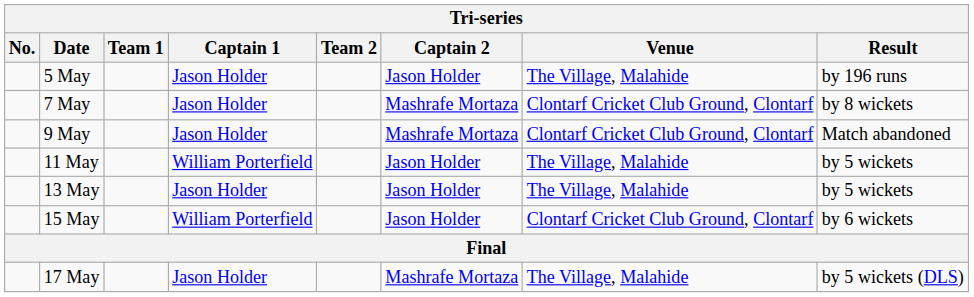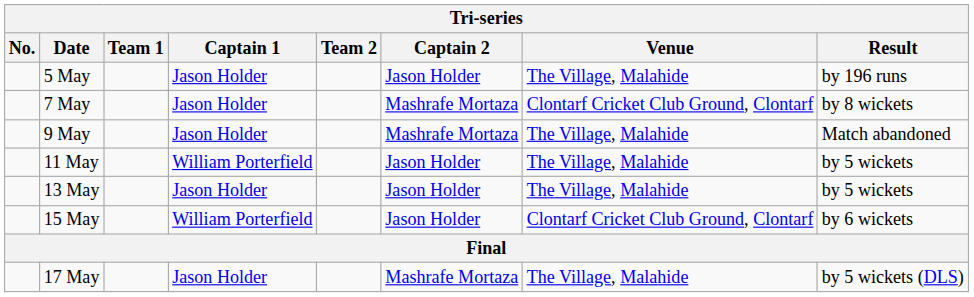 <table class="wikitable">
 <tr>
 <th colspan="8">Tri-series</th>
 </tr>
 <tr>
 <th>No.</th>
 <th>Date</th>
 <th>Team 1</th>
 <th>Captain 1</th>
 <th>Team 2</th>
 <th>Captain 2</th>
 <th>Venue</th>
 <th>Result</th>
 </tr>
 <tr>
 <td></td>
 <td>5 May</td>
 <td></td>
 <td><a href='#'>Jason Holder</a></td>
 <td></td>
 <td><a href='#'>Jason Holder</a></td>
 <td><a href='#'>The Village</a>, <a href='#'>Malahide</a></td>
 <td> by 196 runs</td>
 </tr>
 <tr>
 <td></td>
 <td>7 May</td>
 <td></td>
 <td><a href='#'>Jason Holder</a></td>
 <td></td>
 <td><a href='#'>Mashrafe Mortaza</a></td>
 <td><a href='#'>Clontarf Cricket Club Ground</a>, <a href='#'>Clontarf</a></td>
 <td> by 8 wickets</td>
 </tr>
 <tr>
 <td></td>
 <td>9 May</td>
 <td></td>
 <td><a href='#'>Jason Holder</a></td>
 <td></td>
 <td><a href='#'>Mashrafe Mortaza</a></td>
-<td><a href='#'>Clontarf Cricket Club Ground</a>, <a href='#'>Clontarf</a></td>
+<td><a href='#'>The Village</a>, <a href='#'>Malahide</a></td>
 <td>Match abandoned</td>
 </tr>
 <tr>
 <td></td>
 <td>11 May</td>
 <td></td>
 <td><a href='#'>William Porterfield</a></td>
 <td></td>
 <td><a href='#'>Jason Holder</a></td>
 <td><a href='#'>The Village</a>, <a href='#'>Malahide</a></td>
 <td> by 5 wickets</td>
 </tr>
 <tr>
 <td></td>
 <td>13 May</td>
 <td></td>
 <td><a href='#'>Jason Holder</a></td>
 <td></td>
 <td><a href='#'>Jason Holder</a></td>
 <td><a href='#'>The Village</a>, <a href='#'>Malahide</a></td>
 <td> by 5 wickets</td>
 </tr>
 <tr>
 <td></td>
 <td>15 May</td>
 <td></td>
 <td><a href='#'>William Porterfield</a></td>
 <td></td>
 <td><a href='#'>Jason Holder</a></td>
 <td><a href='#'>Clontarf Cricket Club Ground</a>, <a href='#'>Clontarf</a></td>
 <td> by 6 wickets</td>
 </tr>
 <tr>
 <th colspan="8">Final</th>
 </tr>
 <tr>
 <td></td>
 <td>17 May</td>
 <td></td>
 <td><a href='#'>Jason Holder</a></td>
 <td></td>
 <td><a href='#'>Mashrafe Mortaza</a></td>
 <td><a href='#'>The Village</a>, <a href='#'>Malahide</a></td>
 <td> by 5 wickets (<a href='#'>DLS</a>)</td>
 </tr>
 </table>
